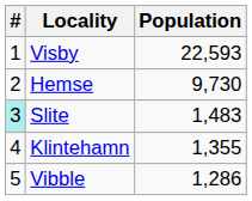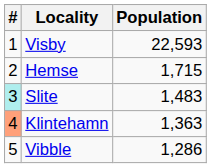 <table class="wikitable">
 <tr>
 <th>#</th>
 <th>Locality</th>
 <th>Population</th>
 </tr>
 <tr>
 <td>1</td>
 <td><a href='#'>Visby</a></td>
 <td align="right">22,593</td>
 </tr>
 <tr>
 <td>2</td>
 <td><a href='#'>Hemse</a></td>
-<td align="right">9,730</td>
+<td align="right">1,715</td>
 </tr>
 <tr>
 <td style="background: paleturquoise;">3</td>
 <td><a href='#'>Slite</a></td>
 <td align="right">1,483</td>
 </tr>
 <tr>
-<td>4</td>
+<td style="background: lightsalmon;">4</td>
 <td><a href='#'>Klintehamn</a></td>
-<td align="right">1,355</td>
+<td align="right">1,363</td>
 </tr>
 <tr>
 <td>5</td>
 <td><a href='#'>Vibble</a></td>
 <td align="right">1,286</td>
 </tr>
 </table>
